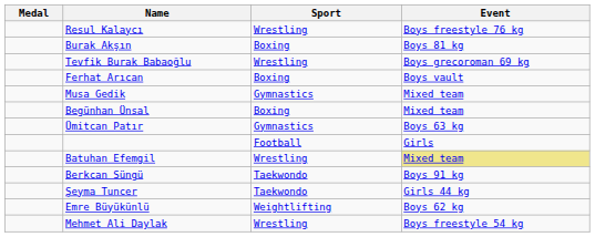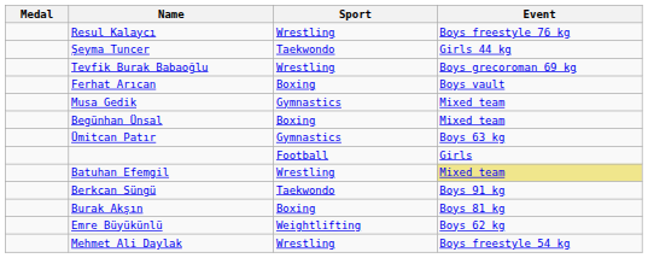 <table class="wikitable sortable" style="text-align:left;">
 <tr>
 <th width="70">Medal</th>
 <th width="240">Name</th>
 <th width="190">Sport</th>
 <th width="240">Event</th>
 </tr>
 <tr>
 <td></td>
 <td><a href='#'>Resul Kalaycı</a></td>
 <td><a href='#'>Wrestling</a></td>
 <td><a href='#'>Boys freestyle 76 kg</a></td>
 </tr>
 <tr>
 <td></td>
-<td><a href='#'>Burak Akşın</a></td>
-<td><a href='#'>Boxing</a></td>
-<td><a href='#'>Boys 81 kg</a></td>
+<td><a href='#'>Şeyma Tuncer</a></td>
+<td><a href='#'>Taekwondo</a></td>
+<td><a href='#'>Girls 44 kg</a></td>
 </tr>
 <tr>
 <td></td>
 <td><a href='#'>Tevfik Burak Babaoğlu</a></td>
 <td><a href='#'>Wrestling</a></td>
 <td><a href='#'>Boys grecoroman 69 kg</a></td>
 </tr>
 <tr>
 <td></td>
 <td><a href='#'>Ferhat Arıcan</a></td>
 <td><a href='#'>Boxing</a></td>
 <td><a href='#'>Boys vault</a></td>
 </tr>
 <tr>
 <td></td>
 <td><a href='#'>Musa Gedik</a></td>
 <td><a href='#'>Gymnastics</a></td>
 <td><a href='#'>Mixed team</a></td>
 </tr>
 <tr>
 <td></td>
 <td><a href='#'>Begünhan Ünsal</a></td>
 <td><a href='#'>Boxing</a></td>
 <td><a href='#'>Mixed team</a></td>
 </tr>
 <tr>
 <td></td>
 <td><a href='#'>Ümitcan Patır</a></td>
 <td><a href='#'>Gymnastics</a></td>
 <td><a href='#'>Boys 63 kg</a></td>
 </tr>
 <tr>
 <td></td>
 <td><br></td>
 <td><a href='#'>Football</a></td>
 <td><a href='#'>Girls</a></td>
 </tr>
 <tr>
 <td></td>
 <td><a href='#'>Batuhan Efemgil</a></td>
 <td><a href='#'>Wrestling</a></td>
 <td style="background: khaki;"><a href='#'>Mixed team</a></td>
 </tr>
 <tr>
 <td></td>
 <td><a href='#'>Berkcan Süngü</a></td>
 <td><a href='#'>Taekwondo</a></td>
 <td><a href='#'>Boys 91 kg</a></td>
 </tr>
 <tr>
 <td></td>
-<td><a href='#'>Şeyma Tuncer</a></td>
-<td><a href='#'>Taekwondo</a></td>
-<td><a href='#'>Girls 44 kg</a></td>
+<td><a href='#'>Burak Akşın</a></td>
+<td><a href='#'>Boxing</a></td>
+<td><a href='#'>Boys 81 kg</a></td>
 </tr>
 <tr>
 <td></td>
 <td><a href='#'>Emre Büyükünlü</a></td>
 <td><a href='#'>Weightlifting</a></td>
 <td><a href='#'>Boys 62 kg</a></td>
 </tr>
 <tr>
 <td></td>
 <td><a href='#'>Mehmet Ali Daylak</a></td>
 <td><a href='#'>Wrestling</a></td>
 <td><a href='#'>Boys freestyle 54 kg</a></td>
 </tr>
 </table>
